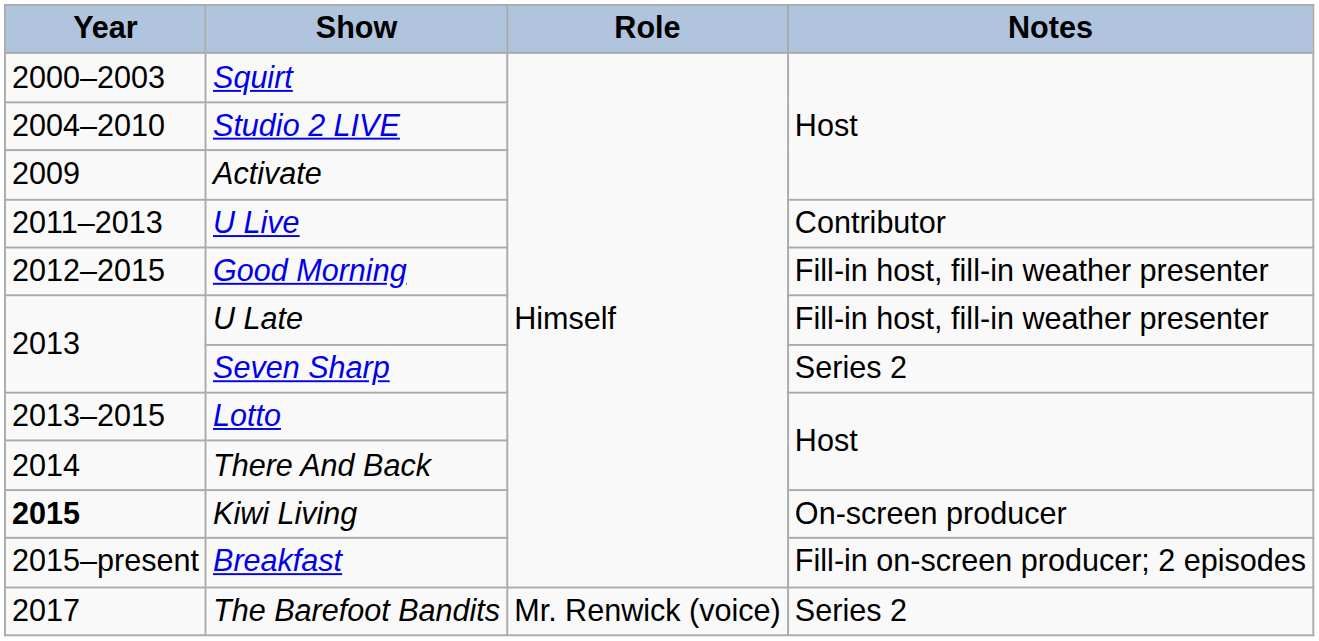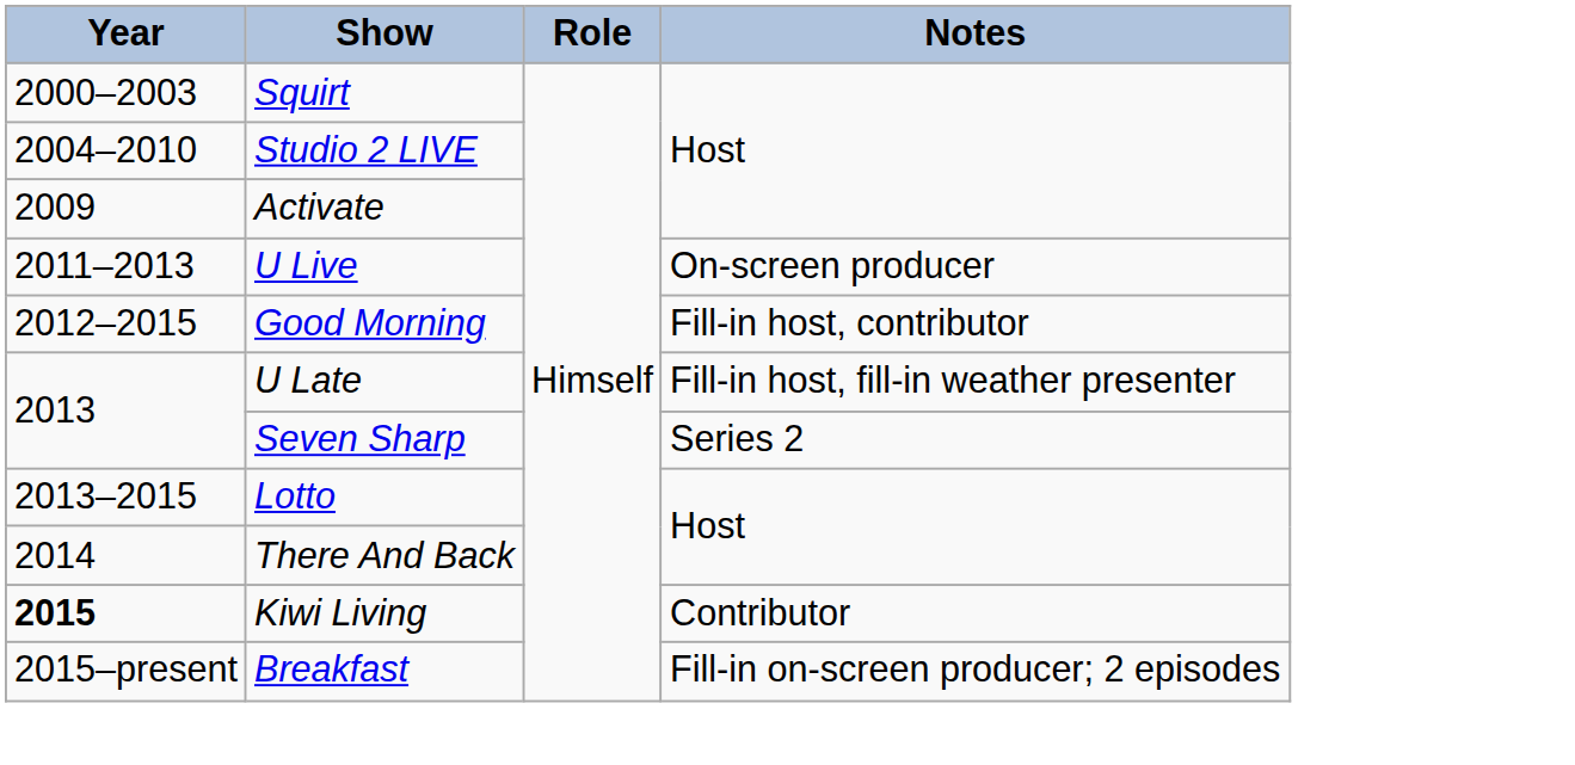 <table class="wikitable">
 <tr align="center">
 <th style="background:#B0C4DE;">Year</th>
 <th style="background:#B0C4DE;">Show</th>
 <th style="background:#B0C4DE;">Role</th>
 <th style="background:#B0C4DE;">Notes</th>
 </tr>
 <tr>
 <td>2000–2003</td>
 <td><em><a href='#'>Squirt</a></em></td>
 <td rowspan="11">Himself</td>
 <td rowspan="3">Host</td>
 </tr>
 <tr>
 <td>2004–2010</td>
 <td><em><a href='#'>Studio 2 LIVE</a></em></td>
 </tr>
 <tr>
 <td>2009</td>
 <td><em>Activate</em></td>
 </tr>
 <tr>
 <td>2011–2013</td>
 <td><em><a href='#'>U Live</a></em></td>
-<td>Contributor</td>
+<td>On-screen producer</td>
 </tr>
 <tr>
 <td>2012–2015</td>
 <td rowspan="1"><em><a href='#'>Good Morning</a></em></td>
-<td>Fill-in host, fill-in weather presenter</td>
+<td>Fill-in host, contributor</td>
 </tr>
 <tr>
 <td rowspan="2">2013</td>
 <td><em>U Late</em></td>
 <td>Fill-in host, fill-in weather presenter</td>
 </tr>
 <tr>
 <td><em><a href='#'>Seven Sharp</a></em></td>
 <td>Series 2</td>
 </tr>
 <tr>
 <td>2013–2015</td>
 <td><em><a href='#'>Lotto</a></em></td>
 <td rowspan="2">Host</td>
 </tr>
 <tr>
 <td>2014</td>
 <td><em>There And Back</em></td>
 </tr>
 <tr>
 <td><strong>2015</strong></td>
 <td><em>Kiwi Living</em></td>
-<td>On-screen producer</td>
+<td>Contributor</td>
 </tr>
 <tr>
 <td>2015–present</td>
 <td><em><a href='#'>Breakfast</a></em></td>
 <td>Fill-in on-screen producer; 2 episodes</td>
 </tr>
-<tr>
-<td>2017</td>
-<td><em>The Barefoot Bandits</em></td>
-<td>Mr. Renwick (voice)</td>
-<td>Series 2</td>
-</tr>
 </table>
